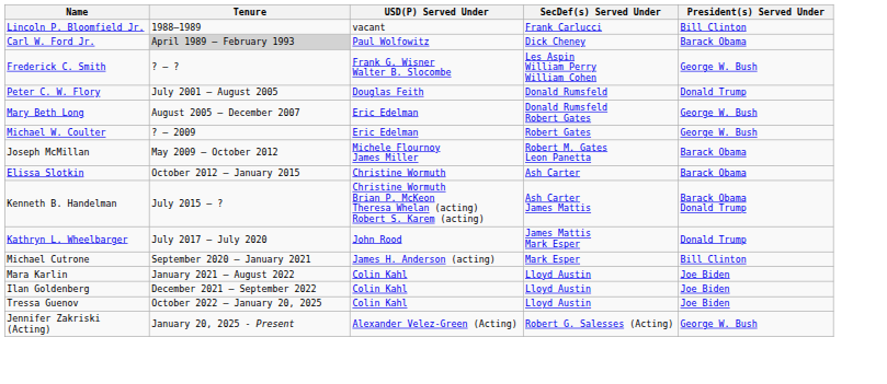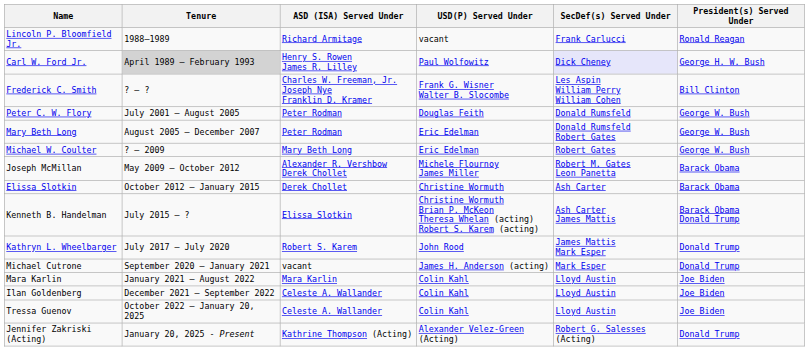 <table class="wikitable">
 <tr>
 <th scope="col" style="width:200px;">Name</th>
 <th scope="col" style="width:280px;">Tenure</th>
+<th scope="col" style="width:240px;">ASD (ISA) Served Under</th>
 <th scope="col" style="width:240px;">USD(P) Served Under</th>
 <th scope="col" style="width:215px;">SecDef(s) Served Under</th>
 <th scope="col" style="width:215px;">President(s) Served Under</th>
 </tr>
 <tr>
 <td><a href='#'>Lincoln P. Bloomfield Jr.</a></td>
 <td>1988–1989</td>
+<td><a href='#'>Richard Armitage</a></td>
 <td>vacant</td>
 <td><a href='#'>Frank Carlucci</a></td>
-<td><a href='#'>Bill Clinton</a></td>
+<td><a href='#'>Ronald Reagan</a></td>
 </tr>
 <tr>
 <td><a href='#'>Carl W. Ford Jr.</a></td>
 <td style="background: lightgrey;">April 1989 – February 1993</td>
+<td><a href='#'>Henry S. Rowen</a><br><a href='#'>James R. Lilley</a></td>
 <td><a href='#'>Paul Wolfowitz</a></td>
-<td><a href='#'>Dick Cheney</a></td>
-<td><a href='#'>Barack Obama</a></td>
+<td style="background: lavender;"><a href='#'>Dick Cheney</a></td>
+<td><a href='#'>George H. W. Bush</a></td>
 </tr>
 <tr>
 <td><a href='#'>Frederick C. Smith</a></td>
 <td>? – ?</td>
+<td><a href='#'>Charles W. Freeman, Jr.</a><br><a href='#'>Joseph Nye</a><br><a href='#'>Franklin D. Kramer</a></td>
 <td><a href='#'>Frank G. Wisner</a><br><a href='#'>Walter B. Slocombe</a></td>
 <td><a href='#'>Les Aspin</a><br><a href='#'>William Perry</a><br><a href='#'>William Cohen</a></td>
-<td><a href='#'>George W. Bush</a></td>
+<td><a href='#'>Bill Clinton</a></td>
 </tr>
 <tr>
 <td><a href='#'>Peter C. W. Flory</a></td>
 <td>July 2001 – August 2005</td>
+<td><a href='#'>Peter Rodman</a></td>
 <td><a href='#'>Douglas Feith</a></td>
 <td><a href='#'>Donald Rumsfeld</a></td>
-<td><a href='#'>Donald Trump</a></td>
+<td><a href='#'>George W. Bush</a></td>
 </tr>
 <tr>
 <td><a href='#'>Mary Beth Long</a></td>
 <td>August 2005 – December 2007</td>
+<td><a href='#'>Peter Rodman</a></td>
 <td><a href='#'>Eric Edelman</a></td>
 <td><a href='#'>Donald Rumsfeld</a><br><a href='#'>Robert Gates</a></td>
 <td><a href='#'>George W. Bush</a></td>
 </tr>
 <tr>
 <td><a href='#'>Michael W. Coulter</a></td>
 <td>? – 2009</td>
+<td><a href='#'>Mary Beth Long</a></td>
 <td><a href='#'>Eric Edelman</a></td>
 <td><a href='#'>Robert Gates</a></td>
 <td><a href='#'>George W. Bush</a></td>
 </tr>
 <tr>
 <td>Joseph McMillan</td>
 <td>May 2009 – October 2012</td>
+<td><a href='#'>Alexander R. Vershbow</a><br><a href='#'>Derek Chollet</a></td>
 <td><a href='#'>Michele Flournoy</a><br><a href='#'>James Miller</a></td>
 <td><a href='#'>Robert M. Gates</a><br><a href='#'>Leon Panetta</a></td>
 <td><a href='#'>Barack Obama</a></td>
 </tr>
 <tr>
 <td><a href='#'>Elissa Slotkin</a></td>
 <td>October 2012 – January 2015</td>
+<td><a href='#'>Derek Chollet</a></td>
 <td><a href='#'>Christine Wormuth</a></td>
 <td><a href='#'>Ash Carter</a></td>
 <td><a href='#'>Barack Obama</a></td>
 </tr>
 <tr>
 <td>Kenneth B. Handelman</td>
 <td>July 2015 – ?</td>
+<td><a href='#'>Elissa Slotkin</a></td>
 <td><a href='#'>Christine Wormuth</a><br> <a href='#'>Brian P. McKeon</a><br><a href='#'>Theresa Whelan</a> (acting)<br> <a href='#'>Robert S. Karem</a> (acting)</td>
 <td><a href='#'>Ash Carter</a> <br> <a href='#'>James Mattis</a></td>
 <td><a href='#'>Barack Obama</a> <br> <a href='#'>Donald Trump</a></td>
 </tr>
 <tr>
 <td><a href='#'>Kathryn L. Wheelbarger</a></td>
 <td>July 2017 – July 2020</td>
+<td><a href='#'>Robert S. Karem</a></td>
 <td><a href='#'>John Rood</a></td>
 <td><a href='#'>James Mattis</a> <br> <a href='#'>Mark Esper</a></td>
 <td><a href='#'>Donald Trump</a></td>
 </tr>
 <tr>
 <td>Michael Cutrone</td>
 <td>September 2020 – January 2021</td>
+<td>vacant</td>
 <td><a href='#'>James H. Anderson</a> (acting)</td>
 <td><a href='#'>Mark Esper</a></td>
-<td><a href='#'>Bill Clinton</a></td>
+<td><a href='#'>Donald Trump</a></td>
 </tr>
 <tr>
 <td>Mara Karlin </td>
 <td>January 2021 – August 2022</td>
+<td><a href='#'>Mara Karlin</a></td>
 <td><a href='#'>Colin Kahl</a></td>
 <td><a href='#'>Lloyd Austin</a></td>
 <td><a href='#'>Joe Biden</a></td>
 </tr>
 <tr>
 <td>Ilan Goldenberg</td>
 <td>December 2021 – September 2022</td>
+<td><a href='#'>Celeste A. Wallander</a></td>
 <td><a href='#'>Colin Kahl</a></td>
 <td><a href='#'>Lloyd Austin</a></td>
 <td><a href='#'>Joe Biden</a></td>
 </tr>
 <tr>
 <td>Tressa Guenov</td>
 <td>October 2022 – January 20, 2025</td>
+<td><a href='#'>Celeste A. Wallander</a></td>
 <td><a href='#'>Colin Kahl</a></td>
 <td><a href='#'>Lloyd Austin</a></td>
 <td><a href='#'>Joe Biden</a></td>
 </tr>
 <tr>
 <td>Jennifer Zakriski (Acting)</td>
 <td>January 20, 2025 - <em>Present</em></td>
+<td><a href='#'>Kathrine Thompson</a> (Acting)</td>
 <td><a href='#'>Alexander Velez-Green</a> (Acting)</td>
 <td><a href='#'>Robert G. Salesses</a> (Acting)</td>
-<td><a href='#'>George W. Bush</a></td>
+<td><a href='#'>Donald Trump</a></td>
 </tr>
 </table>
